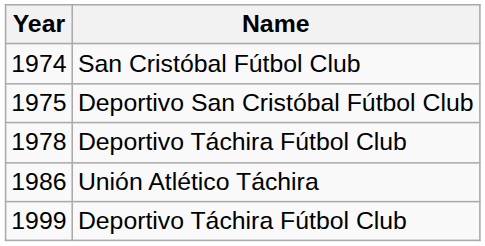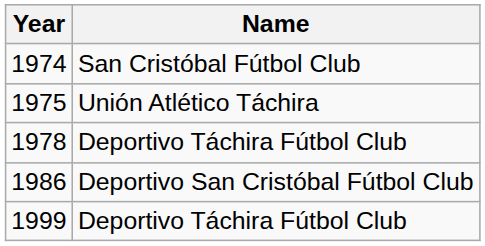 <table class="wikitable" style="text-align:center;margin-left:1em">
 <tr>
 <th>Year</th>
 <th>Name</th>
 </tr>
 <tr>
 <td>1974</td>
 <td style="text-align:left;">San Cristóbal Fútbol Club</td>
 </tr>
 <tr>
 <td>1975</td>
-<td style="text-align:left;">Deportivo San Cristóbal Fútbol Club</td>
+<td style="text-align:left;">Unión Atlético Táchira</td>
 </tr>
 <tr>
 <td>1978</td>
 <td style="text-align:left;">Deportivo Táchira Fútbol Club</td>
 </tr>
 <tr>
 <td>1986</td>
-<td style="text-align:left;">Unión Atlético Táchira</td>
+<td style="text-align:left;">Deportivo San Cristóbal Fútbol Club</td>
 </tr>
 <tr>
 <td>1999</td>
 <td style="text-align:left;">Deportivo Táchira Fútbol Club</td>
 </tr>
 </table>
